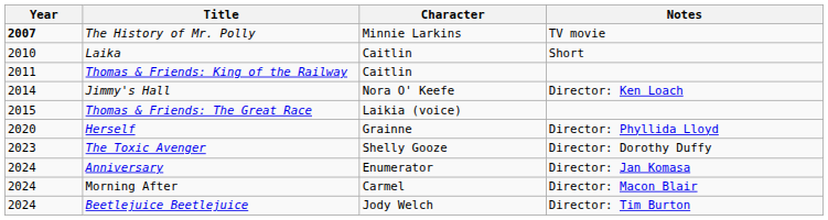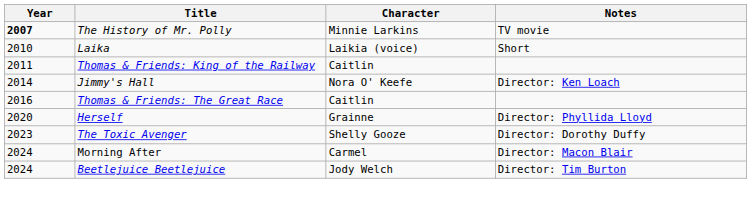 <table class="wikitable">
 <tr>
 <th scope="col" style="width:80px;">Year</th>
 <th scope="col" style="width:300px;">Title</th>
 <th scope="col" style="width:200px;">Character</th>
 <th scope="col" style="width:300px;">Notes</th>
 </tr>
 <tr>
 <td><strong>2007</strong></td>
 <td><em>The History of Mr. Polly</em></td>
 <td>Minnie Larkins</td>
 <td>TV movie</td>
 </tr>
 <tr>
 <td>2010</td>
 <td><em>Laika</em></td>
-<td>Caitlin</td>
+<td>Laikia (voice)</td>
 <td>Short</td>
 </tr>
 <tr>
 <td>2011</td>
 <td><em><a href='#'>Thomas & Friends: King of the Railway</a></em></td>
 <td>Caitlin</td>
 <td></td>
 </tr>
 <tr>
 <td>2014</td>
 <td><em>Jimmy's Hall</em></td>
 <td>Nora O' Keefe</td>
 <td>Director: <a href='#'>Ken Loach</a></td>
 </tr>
 <tr>
-<td>2015</td>
+<td>2016</td>
 <td><em><a href='#'>Thomas & Friends: The Great Race</a></em></td>
-<td>Laikia (voice)</td>
+<td>Caitlin</td>
 <td></td>
 </tr>
 <tr>
 <td>2020</td>
 <td><em><a href='#'>Herself</a></em></td>
 <td>Grainne</td>
 <td>Director: <a href='#'>Phyllida Lloyd</a></td>
 </tr>
 <tr>
 <td>2023</td>
 <td><em><a href='#'>The Toxic Avenger</a></em></td>
 <td>Shelly Gooze</td>
 <td>Director: Dorothy Duffy</td>
 </tr>
 <tr>
 <td>2024</td>
-<td><em><a href='#'> Anniversary</a></em></td>
-<td>Enumerator</td>
-<td>Director: <a href='#'>Jan Komasa</a></td>
-</tr>
-<tr>
-<td>2024</td>
 <td>Morning After</td>
 <td>Carmel</td>
 <td>Director: <a href='#'>Macon Blair</a></td>
 </tr>
 <tr>
 <td>2024</td>
 <td><em><a href='#'>Beetlejuice Beetlejuice</a></em></td>
 <td>Jody Welch</td>
 <td>Director: <a href='#'>Tim Burton</a></td>
 </tr>
 </table>
